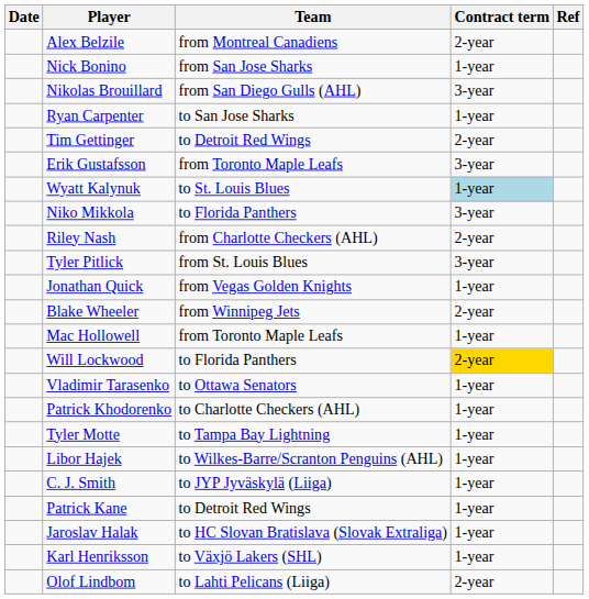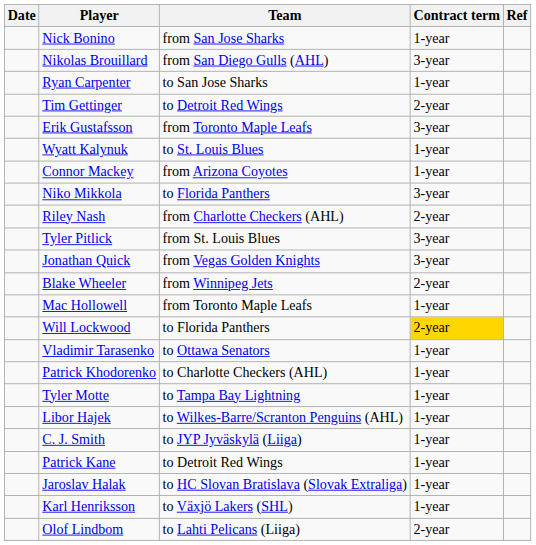 <table class="wikitable">
 <tr>
 <th>Date</th>
 <th>Player</th>
 <th>Team</th>
 <th>Contract term</th>
 <th>Ref</th>
-</tr>
-<tr>
-<td></td>
-<td><a href='#'>Alex Belzile</a></td>
-<td>from <a href='#'>Montreal Canadiens</a></td>
-<td>2-year</td>
-<td></td>
 </tr>
 <tr>
 <td></td>
 <td><a href='#'>Nick Bonino</a></td>
 <td>from <a href='#'>San Jose Sharks</a></td>
 <td>1-year</td>
 <td></td>
 </tr>
 <tr>
 <td></td>
 <td><a href='#'>Nikolas Brouillard</a></td>
 <td>from <a href='#'>San Diego Gulls</a> (<a href='#'>AHL</a>)</td>
 <td>3-year</td>
 <td></td>
 </tr>
 <tr>
 <td></td>
 <td><a href='#'>Ryan Carpenter</a></td>
 <td>to San Jose Sharks</td>
 <td>1-year</td>
 <td></td>
 </tr>
 <tr>
 <td></td>
 <td><a href='#'>Tim Gettinger</a></td>
 <td>to <a href='#'>Detroit Red Wings</a></td>
 <td>2-year</td>
 <td></td>
 </tr>
 <tr>
 <td></td>
 <td><a href='#'>Erik Gustafsson</a></td>
 <td>from <a href='#'>Toronto Maple Leafs</a></td>
 <td>3-year</td>
 <td></td>
 </tr>
 <tr>
 <td></td>
 <td><a href='#'>Wyatt Kalynuk</a></td>
 <td>to <a href='#'>St. Louis Blues</a></td>
-<td style="background: lightblue;">1-year</td>
+<td>1-year</td>
+<td></td>
+</tr>
+<tr>
+<td></td>
+<td><a href='#'>Connor Mackey</a></td>
+<td>from <a href='#'>Arizona Coyotes</a></td>
+<td>1-year</td>
 <td></td>
 </tr>
 <tr>
 <td></td>
 <td><a href='#'>Niko Mikkola</a></td>
 <td>to <a href='#'>Florida Panthers</a></td>
 <td>3-year</td>
 <td></td>
 </tr>
 <tr>
 <td></td>
 <td><a href='#'>Riley Nash</a></td>
 <td>from <a href='#'>Charlotte Checkers</a> (AHL)</td>
 <td>2-year</td>
 <td></td>
 </tr>
 <tr>
 <td></td>
 <td><a href='#'>Tyler Pitlick</a></td>
 <td>from St. Louis Blues</td>
 <td>3-year</td>
 <td></td>
 </tr>
 <tr>
 <td></td>
 <td><a href='#'>Jonathan Quick</a></td>
 <td>from <a href='#'>Vegas Golden Knights</a></td>
-<td>1-year</td>
+<td>3-year</td>
 <td></td>
 </tr>
 <tr>
 <td></td>
 <td><a href='#'>Blake Wheeler</a></td>
 <td>from <a href='#'>Winnipeg Jets</a></td>
 <td>2-year</td>
 <td></td>
 </tr>
 <tr>
 <td></td>
 <td><a href='#'>Mac Hollowell</a></td>
 <td>from Toronto Maple Leafs</td>
 <td>1-year</td>
 <td></td>
 </tr>
 <tr>
 <td></td>
 <td><a href='#'>Will Lockwood</a></td>
 <td>to Florida Panthers</td>
 <td style="background: gold;">2-year</td>
 <td></td>
 </tr>
 <tr>
 <td></td>
 <td><a href='#'>Vladimir Tarasenko</a></td>
 <td>to <a href='#'>Ottawa Senators</a></td>
 <td>1-year</td>
 <td></td>
 </tr>
 <tr>
 <td></td>
 <td><a href='#'>Patrick Khodorenko</a></td>
 <td>to Charlotte Checkers (AHL)</td>
 <td>1-year</td>
 <td></td>
 </tr>
 <tr>
 <td></td>
 <td><a href='#'>Tyler Motte</a></td>
 <td>to <a href='#'>Tampa Bay Lightning</a></td>
 <td>1-year</td>
 <td></td>
 </tr>
 <tr>
 <td></td>
 <td><a href='#'>Libor Hajek</a></td>
 <td>to <a href='#'>Wilkes-Barre/Scranton Penguins</a> (AHL)</td>
 <td>1-year</td>
 <td></td>
 </tr>
 <tr>
 <td></td>
 <td><a href='#'>C. J. Smith</a></td>
 <td>to <a href='#'>JYP Jyväskylä</a> (<a href='#'>Liiga</a>)</td>
 <td>1-year</td>
 <td></td>
 </tr>
 <tr>
 <td></td>
 <td><a href='#'>Patrick Kane</a></td>
 <td>to Detroit Red Wings</td>
 <td>1-year</td>
 <td></td>
 </tr>
 <tr>
 <td></td>
 <td><a href='#'>Jaroslav Halak</a></td>
 <td>to <a href='#'>HC Slovan Bratislava</a> (<a href='#'>Slovak Extraliga</a>)</td>
 <td>1-year</td>
 <td></td>
 </tr>
 <tr>
 <td></td>
 <td><a href='#'>Karl Henriksson</a></td>
 <td>to <a href='#'>Växjö Lakers</a> (<a href='#'>SHL</a>)</td>
 <td>1-year</td>
 <td></td>
 </tr>
 <tr>
 <td></td>
 <td><a href='#'>Olof Lindbom</a></td>
 <td>to <a href='#'>Lahti Pelicans</a> (Liiga)</td>
 <td>2-year</td>
 <td></td>
 </tr>
 </table>
